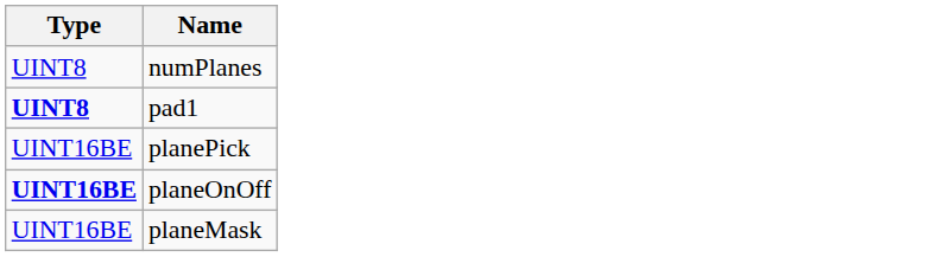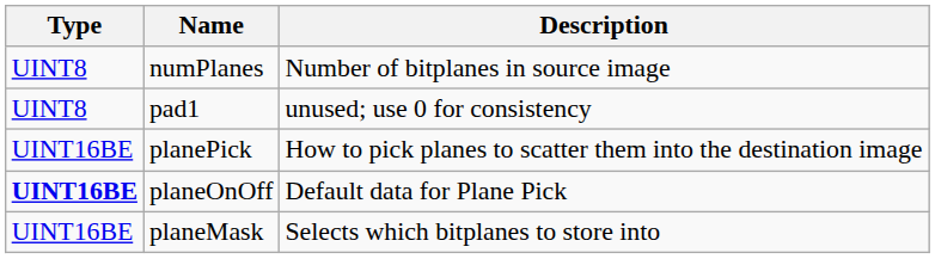 <table class="wikitable">
 <tr>
 <th>Type</th>
 <th>Name</th>
+<th>Description</th>
 </tr>
 <tr>
 <td><a href='#'>UINT8</a></td>
 <td>numPlanes</td>
+<td>Number of bitplanes in source image</td>
 </tr>
 <tr>
-<td><strong><a href='#'>UINT8</a></strong></td>
+<td><a href='#'>UINT8</a></td>
 <td>pad1</td>
+<td>unused; use 0 for consistency</td>
 </tr>
 <tr>
 <td><a href='#'>UINT16BE</a></td>
 <td>planePick</td>
+<td>How to pick planes to scatter them into the destination image</td>
 </tr>
 <tr>
 <td><strong><a href='#'>UINT16BE</a></strong></td>
 <td>planeOnOff</td>
+<td>Default data for Plane Pick</td>
 </tr>
 <tr>
 <td><a href='#'>UINT16BE</a></td>
 <td>planeMask</td>
+<td>Selects which bitplanes to store into</td>
 </tr>
 </table>
